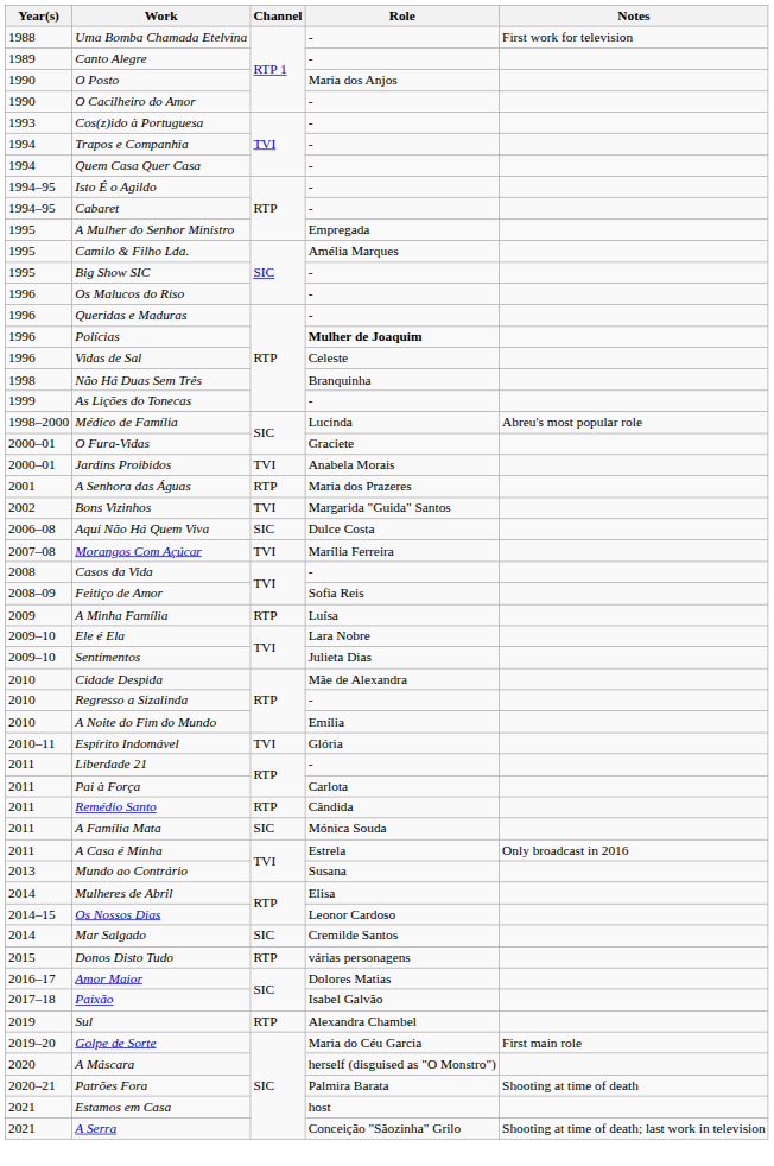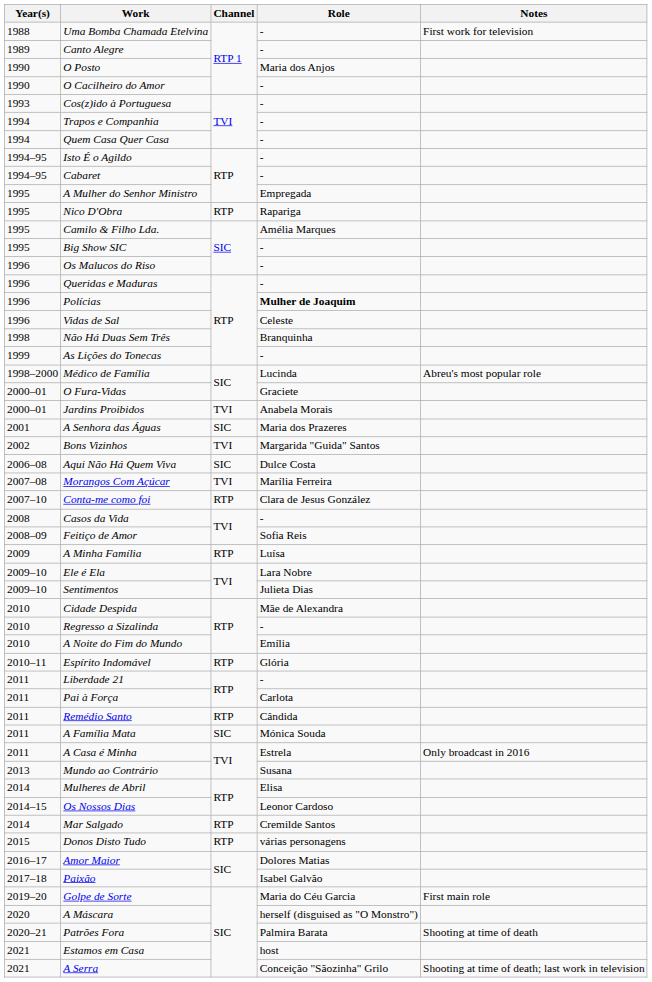 <table class="wikitable">
 <tr>
 <th>Year(s)</th>
 <th>Work</th>
 <th>Channel</th>
 <th>Role</th>
 <th>Notes</th>
 </tr>
 <tr>
 <td>1988</td>
 <td><em>Uma Bomba Chamada Etelvina</em></td>
 <td rowspan="4"><a href='#'>RTP 1</a></td>
 <td>-</td>
 <td>First work for television </td>
 </tr>
 <tr>
 <td>1989</td>
 <td><em>Canto Alegre</em></td>
 <td>-</td>
 <td></td>
 </tr>
 <tr>
 <td>1990</td>
 <td><em>O Posto</em></td>
 <td>Maria dos Anjos</td>
 <td></td>
 </tr>
 <tr>
 <td>1990</td>
 <td><em>O Cacilheiro do Amor</em></td>
 <td>-</td>
 <td></td>
 </tr>
 <tr>
 <td>1993</td>
 <td><em>Cos(z)ido à Portuguesa</em></td>
 <td rowspan="3"><a href='#'>TVI</a></td>
 <td>-</td>
 <td></td>
 </tr>
 <tr>
 <td>1994</td>
 <td><em>Trapos e Companhia</em></td>
 <td>-</td>
 <td></td>
 </tr>
 <tr>
 <td>1994</td>
 <td><em>Quem Casa Quer Casa</em></td>
 <td>-</td>
 <td></td>
 </tr>
 <tr>
 <td>1994–95</td>
 <td><em>Isto É o Agildo</em></td>
 <td rowspan="3">RTP</td>
 <td>-</td>
 <td></td>
 </tr>
 <tr>
 <td>1994–95</td>
 <td><em>Cabaret</em></td>
 <td>-</td>
 <td></td>
 </tr>
 <tr>
 <td>1995</td>
 <td><em>A Mulher do Senhor Ministro</em></td>
 <td>Empregada</td>
+<td></td>
+</tr>
+<tr>
+<td>1995</td>
+<td><em>Nico D'Obra</em></td>
+<td>RTP</td>
+<td>Rapariga</td>
 <td></td>
 </tr>
 <tr>
 <td>1995</td>
 <td><em>Camilo & Filho Lda.</em></td>
 <td rowspan="3"><a href='#'>SIC</a></td>
 <td>Amélia Marques</td>
 <td></td>
 </tr>
 <tr>
 <td>1995</td>
 <td><em>Big Show SIC</em></td>
 <td>-</td>
 <td></td>
 </tr>
 <tr>
 <td>1996</td>
 <td><em>Os Malucos do Riso</em></td>
 <td>-</td>
 <td></td>
 </tr>
 <tr>
 <td>1996</td>
 <td><em>Queridas e Maduras</em></td>
 <td rowspan="5">RTP</td>
 <td>-</td>
 <td></td>
 </tr>
 <tr>
 <td>1996</td>
 <td><em>Polícias</em></td>
 <td><strong>Mulher de Joaquim</strong></td>
 <td></td>
 </tr>
 <tr>
 <td>1996</td>
 <td><em>Vidas de Sal</em></td>
 <td>Celeste</td>
 <td></td>
 </tr>
 <tr>
 <td>1998</td>
 <td><em>Não Há Duas Sem Três</em></td>
 <td>Branquinha</td>
 <td></td>
 </tr>
 <tr>
 <td>1999</td>
 <td><em>As Lições do Tonecas</em></td>
 <td>-</td>
 <td></td>
 </tr>
 <tr>
 <td>1998–2000</td>
 <td><em>Médico de Família</em></td>
 <td rowspan="2">SIC</td>
 <td>Lucinda</td>
 <td>Abreu's most popular role </td>
 </tr>
 <tr>
 <td>2000–01</td>
 <td><em>O Fura-Vidas</em></td>
 <td>Graciete</td>
 <td></td>
 </tr>
 <tr>
 <td>2000–01</td>
 <td><em>Jardins Proibidos</em></td>
 <td>TVI</td>
 <td>Anabela Morais</td>
 <td></td>
 </tr>
 <tr>
 <td>2001</td>
 <td><em>A Senhora das Águas</em></td>
-<td>RTP</td>
+<td>SIC</td>
 <td>Maria dos Prazeres</td>
 <td></td>
 </tr>
 <tr>
 <td>2002</td>
 <td><em>Bons Vizinhos</em></td>
 <td>TVI</td>
 <td>Margarida "Guida" Santos</td>
 <td></td>
 </tr>
 <tr>
 <td>2006–08</td>
 <td><em>Aqui Não Há Quem Viva</em></td>
 <td>SIC</td>
 <td>Dulce Costa</td>
 <td></td>
 </tr>
 <tr>
 <td>2007–08</td>
 <td><em><a href='#'>Morangos Com Açúcar</a></em></td>
 <td>TVI</td>
 <td>Marília Ferreira</td>
+<td></td>
+</tr>
+<tr>
+<td>2007–10</td>
+<td><em><a href='#'>Conta-me como foi</a></em></td>
+<td>RTP</td>
+<td>Clara de Jesus González</td>
 <td></td>
 </tr>
 <tr>
 <td>2008</td>
 <td><em>Casos da Vida</em></td>
 <td rowspan="2">TVI</td>
 <td>-</td>
 <td></td>
 </tr>
 <tr>
 <td>2008–09</td>
 <td><em>Feitiço de Amor</em></td>
 <td>Sofia Reis</td>
 <td></td>
 </tr>
 <tr>
 <td>2009</td>
 <td><em>A Minha Família</em></td>
 <td>RTP</td>
 <td>Luísa</td>
 <td></td>
 </tr>
 <tr>
 <td>2009–10</td>
 <td><em>Ele é Ela</em></td>
 <td rowspan="2">TVI</td>
 <td>Lara Nobre</td>
 <td></td>
 </tr>
 <tr>
 <td>2009–10</td>
 <td><em>Sentimentos</em></td>
 <td>Julieta Dias</td>
 <td></td>
 </tr>
 <tr>
 <td>2010</td>
 <td><em>Cidade Despida</em></td>
 <td rowspan="3">RTP</td>
 <td>Mãe de Alexandra</td>
 <td></td>
 </tr>
 <tr>
 <td>2010</td>
 <td><em>Regresso a Sizalinda</em></td>
 <td>-</td>
 <td></td>
 </tr>
 <tr>
 <td>2010</td>
 <td><em>A Noite do Fim do Mundo</em></td>
 <td>Emília</td>
 <td></td>
 </tr>
 <tr>
 <td>2010–11</td>
 <td><em>Espírito Indomável</em></td>
-<td>TVI</td>
+<td>RTP</td>
 <td>Glória</td>
 <td></td>
 </tr>
 <tr>
 <td>2011</td>
 <td><em>Liberdade 21</em></td>
 <td rowspan="2">RTP</td>
 <td>-</td>
 <td></td>
 </tr>
 <tr>
 <td>2011</td>
 <td><em>Pai à Força</em></td>
 <td>Carlota</td>
 <td></td>
 </tr>
 <tr>
 <td>2011</td>
 <td><em><a href='#'>Remédio Santo</a></em></td>
 <td>RTP</td>
 <td>Cândida</td>
 <td></td>
 </tr>
 <tr>
 <td>2011</td>
 <td><em>A Família Mata</em></td>
 <td>SIC</td>
 <td>Mónica Souda</td>
 <td></td>
 </tr>
 <tr>
 <td>2011</td>
 <td><em>A Casa é Minha</em></td>
 <td rowspan="2">TVI</td>
 <td>Estrela</td>
 <td>Only broadcast in 2016</td>
 </tr>
 <tr>
 <td>2013</td>
 <td><em>Mundo ao Contrário</em></td>
 <td>Susana</td>
 <td></td>
 </tr>
 <tr>
 <td>2014</td>
 <td><em>Mulheres de Abril</em></td>
 <td rowspan="2">RTP</td>
 <td>Elisa</td>
 <td></td>
 </tr>
 <tr>
 <td>2014–15</td>
 <td><em><a href='#'>Os Nossos Dias</a></em></td>
 <td>Leonor Cardoso</td>
 <td></td>
 </tr>
 <tr>
 <td>2014</td>
 <td><em>Mar Salgado</em></td>
-<td>SIC</td>
+<td>RTP</td>
 <td>Cremilde Santos</td>
 <td></td>
 </tr>
 <tr>
 <td>2015</td>
 <td><em>Donos Disto Tudo</em></td>
 <td>RTP</td>
 <td>várias personagens</td>
 <td></td>
 </tr>
 <tr>
 <td>2016–17</td>
 <td><em><a href='#'>Amor Maior</a></em></td>
 <td rowspan="2">SIC</td>
 <td>Dolores Matias</td>
 <td></td>
 </tr>
 <tr>
 <td>2017–18</td>
 <td><em><a href='#'>Paixão</a></em></td>
 <td>Isabel Galvão</td>
-<td></td>
-</tr>
-<tr>
-<td>2019</td>
-<td><em>Sul</em></td>
-<td>RTP</td>
-<td>Alexandra Chambel</td>
 <td></td>
 </tr>
 <tr>
 <td>2019–20</td>
 <td><em><a href='#'>Golpe de Sorte</a></em></td>
 <td rowspan="5">SIC</td>
 <td>Maria do Céu Garcia</td>
 <td>First main role </td>
 </tr>
 <tr>
 <td>2020</td>
 <td><em>A Máscara</em></td>
 <td>herself (disguised as "O Monstro")</td>
 <td></td>
 </tr>
 <tr>
 <td>2020–21</td>
 <td><em>Patrões Fora</em></td>
 <td>Palmira Barata</td>
 <td>Shooting at time of death </td>
 </tr>
 <tr>
 <td>2021</td>
 <td><em>Estamos em Casa</em></td>
 <td>host</td>
 <td></td>
 </tr>
 <tr>
 <td>2021</td>
 <td><em><a href='#'>A Serra</a></em></td>
 <td>Conceição "Sãozinha" Grilo</td>
 <td>Shooting at time of death; last work in television </td>
 </tr>
 </table>
